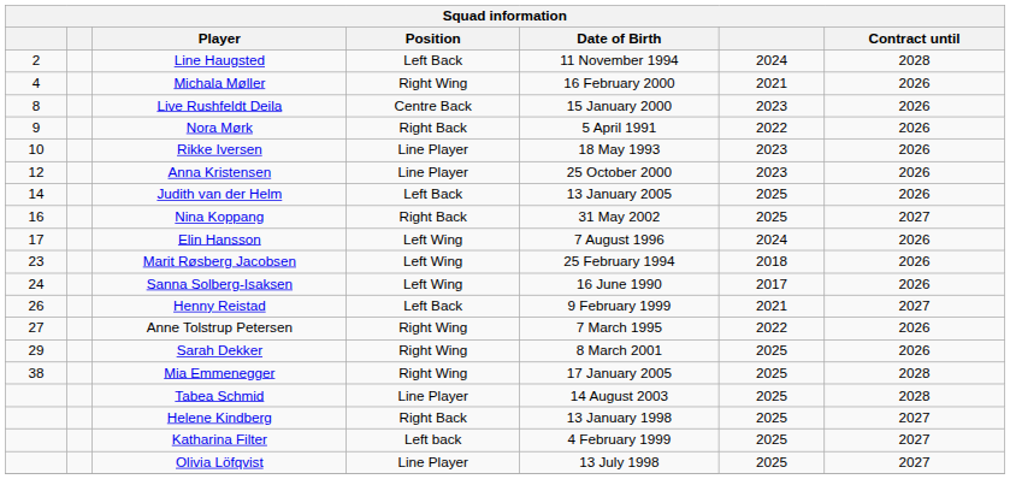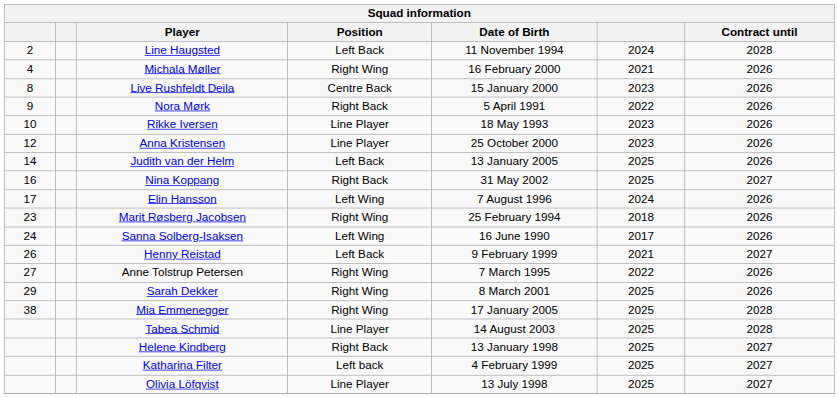 <table class="wikitable mw-collapsible mw-collapsed" style="width:90%; font-size:100%">
 <tr>
 <th colspan="8">Squad information</th>
 </tr>
 <tr>
 <th width="5"></th>
 <th width="3"></th>
 <th width="20">Player</th>
 <th width="10">Position</th>
 <th width="15">Date of Birth</th>
 <th width="5"></th>
 <th width="5">Contract until</th>
 </tr>
 <tr>
 <td style="text-align: center;">2</td>
 <td style="text-align: center;"></td>
 <td style="text-align: center;"><a href='#'>Line Haugsted</a></td>
 <td style="text-align: center;">Left Back</td>
 <td style="text-align: center;">11 November 1994</td>
 <td style="text-align: center;">2024</td>
 <td style="text-align: center;">2028</td>
 </tr>
 <tr>
 <td style="text-align: center;">4</td>
 <td style="text-align: center;"></td>
 <td style="text-align: center;"><a href='#'>Michala Møller</a></td>
 <td style="text-align: center;">Right Wing</td>
 <td style="text-align: center;">16 February 2000</td>
 <td style="text-align: center;">2021</td>
 <td style="text-align: center;">2026</td>
 </tr>
 <tr>
 <td style="text-align: center;">8</td>
 <td style="text-align: center;"></td>
 <td style="text-align: center;"><a href='#'>Live Rushfeldt Deila</a></td>
 <td style="text-align: center;">Centre Back</td>
 <td style="text-align: center;">15 January 2000</td>
 <td style="text-align: center;">2023</td>
 <td style="text-align: center;">2026</td>
 </tr>
 <tr>
 <td style="text-align: center;">9</td>
 <td style="text-align: center;"></td>
 <td style="text-align: center;"><a href='#'>Nora Mørk</a></td>
 <td style="text-align: center;">Right Back</td>
 <td style="text-align: center;">5 April 1991</td>
 <td style="text-align: center;">2022</td>
 <td style="text-align: center;">2026</td>
 </tr>
 <tr>
 <td style="text-align: center;">10</td>
 <td style="text-align: center;"></td>
 <td style="text-align: center;"><a href='#'>Rikke Iversen</a></td>
 <td style="text-align: center;">Line Player</td>
 <td style="text-align: center;">18 May 1993</td>
 <td style="text-align: center;">2023</td>
 <td style="text-align: center;">2026</td>
 </tr>
 <tr>
 <td style="text-align: center;">12</td>
 <td style="text-align: center;"></td>
 <td style="text-align: center;"><a href='#'>Anna Kristensen</a></td>
 <td style="text-align: center;">Line Player</td>
 <td style="text-align: center;">25 October 2000</td>
 <td style="text-align: center;">2023</td>
 <td style="text-align: center;">2026</td>
 </tr>
 <tr>
 <td style="text-align: center;">14</td>
 <td style="text-align: center;"></td>
 <td style="text-align: center;"><a href='#'>Judith van der Helm</a></td>
 <td style="text-align: center;">Left Back</td>
 <td style="text-align: center;">13 January 2005</td>
 <td style="text-align: center;">2025</td>
 <td style="text-align: center;">2026</td>
 </tr>
 <tr>
 <td style="text-align: center;">16</td>
 <td style="text-align: center;"></td>
 <td style="text-align: center;"><a href='#'>Nina Koppang</a></td>
 <td style="text-align: center;">Right Back</td>
 <td style="text-align: center;">31 May 2002</td>
 <td style="text-align: center;">2025</td>
 <td style="text-align: center;">2027</td>
 </tr>
 <tr>
 <td style="text-align: center;">17</td>
 <td style="text-align: center;"></td>
 <td style="text-align: center;"><a href='#'>Elin Hansson</a></td>
 <td style="text-align: center;">Left Wing</td>
 <td style="text-align: center;">7 August 1996</td>
 <td style="text-align: center;">2024</td>
 <td style="text-align: center;">2026</td>
 </tr>
 <tr>
 <td style="text-align: center;">23</td>
 <td style="text-align: center;"></td>
 <td style="text-align: center;"><a href='#'>Marit Røsberg Jacobsen</a></td>
-<td style="text-align: center;">Left Wing</td>
+<td style="text-align: center;">Right Wing</td>
 <td style="text-align: center;">25 February 1994</td>
 <td style="text-align: center;">2018</td>
 <td style="text-align: center;">2026</td>
 </tr>
 <tr>
 <td style="text-align: center;">24</td>
 <td style="text-align: center;"></td>
 <td style="text-align: center;"><a href='#'>Sanna Solberg-Isaksen</a></td>
 <td style="text-align: center;">Left Wing</td>
 <td style="text-align: center;">16 June 1990</td>
 <td style="text-align: center;">2017</td>
 <td style="text-align: center;">2026</td>
 </tr>
 <tr>
 <td style="text-align: center;">26</td>
 <td style="text-align: center;"></td>
 <td style="text-align: center;"><a href='#'>Henny Reistad</a></td>
 <td style="text-align: center;">Left Back</td>
 <td style="text-align: center;">9 February 1999</td>
 <td style="text-align: center;">2021</td>
 <td style="text-align: center;">2027</td>
 </tr>
 <tr>
 <td style="text-align: center;">27</td>
 <td style="text-align: center;"></td>
 <td style="text-align: center;">Anne Tolstrup Petersen</td>
 <td style="text-align: center;">Right Wing</td>
 <td style="text-align: center;">7 March 1995</td>
 <td style="text-align: center;">2022</td>
 <td style="text-align: center;">2026</td>
 </tr>
 <tr>
 <td style="text-align: center;">29</td>
 <td style="text-align: center;"></td>
 <td style="text-align: center;"><a href='#'>Sarah Dekker</a></td>
 <td style="text-align: center;">Right Wing</td>
 <td style="text-align: center;">8 March 2001</td>
 <td style="text-align: center;">2025</td>
 <td style="text-align: center;">2026</td>
 </tr>
 <tr>
 <td style="text-align: center;">38</td>
 <td style="text-align: center;"></td>
 <td style="text-align: center;"><a href='#'>Mia Emmenegger</a></td>
 <td style="text-align: center;">Right Wing</td>
 <td style="text-align: center;">17 January 2005</td>
 <td style="text-align: center;">2025</td>
 <td style="text-align: center;">2028</td>
 </tr>
 <tr>
 <td style="text-align: center;"></td>
 <td style="text-align: center;"></td>
 <td style="text-align: center;"><a href='#'>Tabea Schmid</a></td>
 <td style="text-align: center;">Line Player</td>
 <td style="text-align: center;">14 August 2003</td>
 <td style="text-align: center;">2025</td>
 <td style="text-align: center;">2028</td>
 </tr>
 <tr>
 <td style="text-align: center;"></td>
 <td style="text-align: center;"></td>
 <td style="text-align: center;"><a href='#'>Helene Kindberg</a></td>
 <td style="text-align: center;">Right Back</td>
 <td style="text-align: center;">13 January 1998</td>
 <td style="text-align: center;">2025</td>
 <td style="text-align: center;">2027</td>
 </tr>
 <tr>
 <td style="text-align: center;"></td>
 <td style="text-align: center;"></td>
 <td style="text-align: center;"><a href='#'>Katharina Filter</a></td>
 <td style="text-align: center;">Left back</td>
 <td style="text-align: center;">4 February 1999</td>
 <td style="text-align: center;">2025</td>
 <td style="text-align: center;">2027</td>
 </tr>
 <tr>
 <td style="text-align: center;"></td>
 <td style="text-align: center;"></td>
 <td style="text-align: center;"><a href='#'>Olivia Löfqvist</a></td>
 <td style="text-align: center;">Line Player</td>
 <td style="text-align: center;">13 July 1998</td>
 <td style="text-align: center;">2025</td>
 <td style="text-align: center;">2027</td>
 </tr>
 <tr>
 </tr>
 </table>
